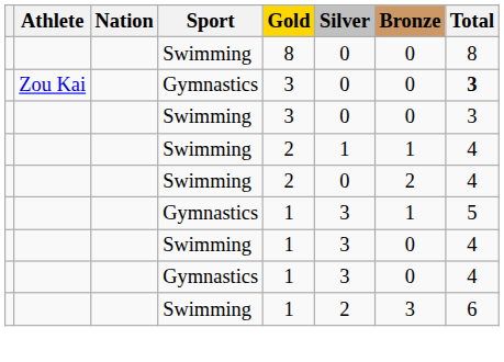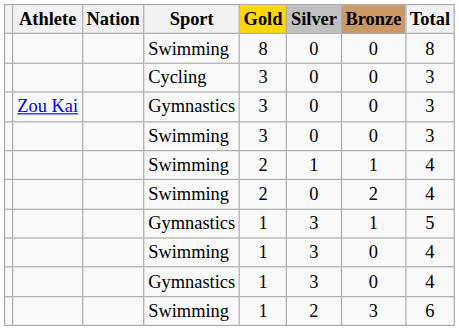 <table class="wikitable sortable" style="text-align:center">
 <tr>
 <th class="unsortable"></th>
 <th>Athlete</th>
 <th>Nation</th>
 <th>Sport</th>
 <th style="background:gold;"><strong>Gold</strong></th>
 <th style="background:silver;"><strong>Silver</strong></th>
 <th style="background:#c96;"><strong>Bronze</strong></th>
 <th>Total</th>
 </tr>
 <tr>
 <td></td>
 <td align=left></td>
 <td align=left></td>
 <td align=left>Swimming</td>
 <td>8</td>
 <td>0</td>
 <td>0</td>
 <td>8</td>
 </tr>
 <tr>
 <td></td>
+<td align=left></td>
+<td align=left></td>
+<td align=left>Cycling</td>
+<td>3</td>
+<td>0</td>
+<td>0</td>
+<td>3</td>
+</tr>
+<tr>
+<td></td>
 <td align=left><a href='#'>Zou Kai</a></td>
 <td align=left></td>
 <td align=left>Gymnastics</td>
 <td>3</td>
 <td>0</td>
 <td>0</td>
-<td><strong>3</strong></td>
+<td>3</td>
 </tr>
 <tr>
 <td></td>
 <td align=left></td>
 <td align=left></td>
 <td align=left>Swimming</td>
 <td>3</td>
 <td>0</td>
 <td>0</td>
 <td>3</td>
 </tr>
 <tr>
 <td></td>
 <td align=left></td>
 <td align=left></td>
 <td align=left>Swimming</td>
 <td>2</td>
 <td>1</td>
 <td>1</td>
 <td>4</td>
 </tr>
 <tr>
 <td></td>
 <td align=left></td>
 <td align=left></td>
 <td align=left>Swimming</td>
 <td>2</td>
 <td>0</td>
 <td>2</td>
 <td>4</td>
 </tr>
 <tr>
 <td></td>
 <td align=left></td>
 <td align=left></td>
 <td align=left>Gymnastics</td>
 <td>1</td>
 <td>3</td>
 <td>1</td>
 <td>5</td>
 </tr>
 <tr>
 <td></td>
 <td align=left></td>
 <td align=left></td>
 <td align=left>Swimming</td>
 <td>1</td>
 <td>3</td>
 <td>0</td>
 <td>4</td>
 </tr>
 <tr>
 <td></td>
 <td align=left></td>
 <td align=left></td>
 <td align=left>Gymnastics</td>
 <td>1</td>
 <td>3</td>
 <td>0</td>
 <td>4</td>
 </tr>
 <tr>
 <td></td>
 <td align=left></td>
 <td align=left></td>
 <td align=left>Swimming</td>
 <td>1</td>
 <td>2</td>
 <td>3</td>
 <td>6</td>
 </tr>
 </table>
